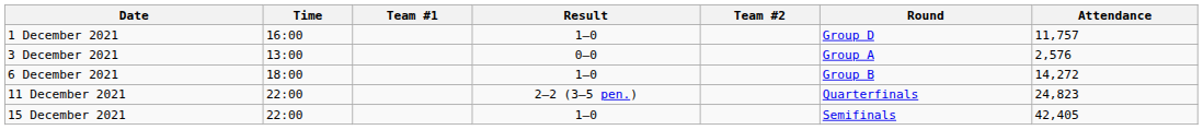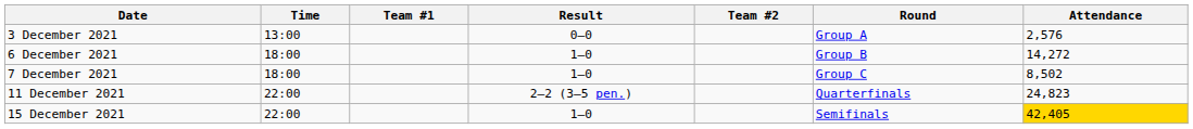 <table class="wikitable" style="text-align: left;" width="80%">
 <tr>
 <th>Date</th>
 <th>Time</th>
 <th>Team #1</th>
 <th>Result</th>
 <th>Team #2</th>
 <th>Round</th>
 <th>Attendance</th>
-</tr>
-<tr>
-<td>1 December 2021</td>
-<td>16:00</td>
-<td></td>
-<td style="text-align:center;">1–0</td>
-<td></td>
-<td><a href='#'>Group D</a></td>
-<td>11,757</td>
 </tr>
 <tr>
 <td>3 December 2021</td>
 <td>13:00</td>
 <td></td>
 <td style="text-align:center;">0–0</td>
 <td></td>
 <td><a href='#'>Group A</a></td>
 <td>2,576</td>
 </tr>
 <tr>
 <td>6 December 2021</td>
 <td>18:00</td>
 <td></td>
 <td style="text-align:center;">1–0</td>
 <td></td>
 <td><a href='#'>Group B</a></td>
 <td>14,272</td>
 </tr>
 <tr>
+<td>7 December 2021</td>
+<td>18:00</td>
+<td></td>
+<td style="text-align:center;">1–0</td>
+<td></td>
+<td><a href='#'>Group C</a></td>
+<td>8,502</td>
+</tr>
+<tr>
 <td>11 December 2021</td>
 <td>22:00</td>
 <td></td>
 <td style="text-align:center;">2–2 (3–5 <a href='#'>pen.</a>)</td>
 <td></td>
 <td><a href='#'>Quarterfinals</a></td>
 <td>24,823</td>
 </tr>
 <tr>
 <td>15 December 2021</td>
 <td>22:00</td>
 <td></td>
 <td style="text-align:center;">1–0</td>
 <td></td>
 <td><a href='#'>Semifinals</a></td>
-<td>42,405</td>
+<td style="background: gold;">42,405</td>
 </tr>
 </table>
